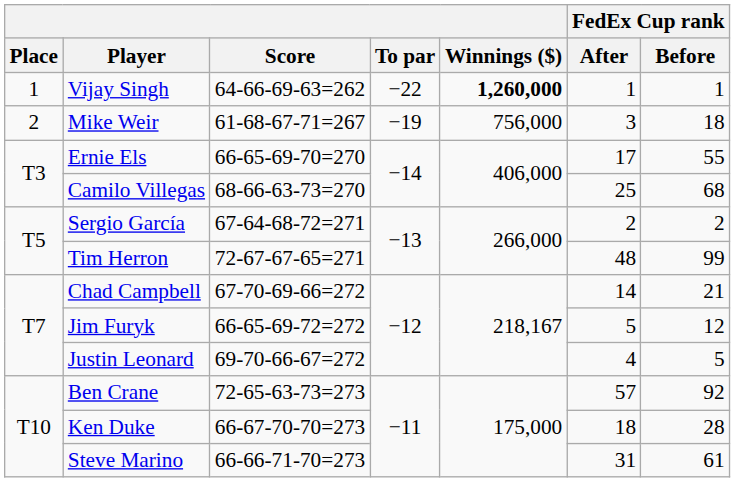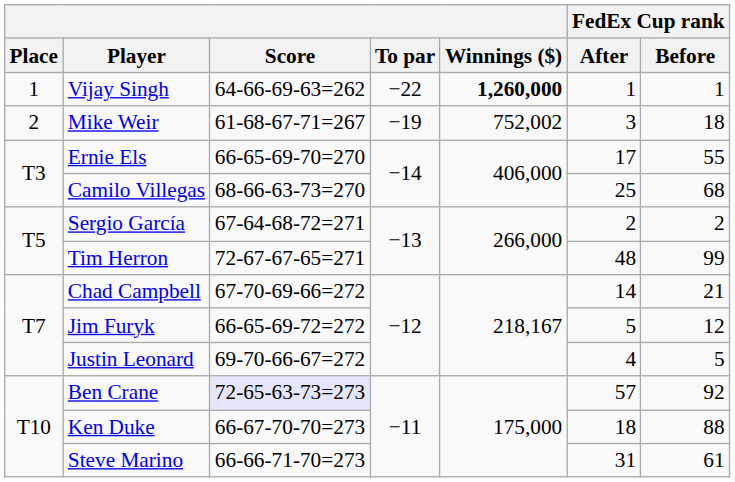 <table class=wikitable>
 <tr>
 <th colspan=5></th>
 <th colspan=2>FedEx Cup rank</th>
 </tr>
 <tr>
 <th>Place</th>
 <th>Player</th>
 <th>Score</th>
 <th>To par</th>
 <th>Winnings ($)</th>
 <th>After</th>
 <th>Before</th>
 </tr>
 <tr>
 <td align=center>1</td>
 <td> <a href='#'>Vijay Singh</a></td>
 <td>64-66-69-63=262</td>
 <td align=center>−22</td>
 <td align=right><strong>1,260,000</strong></td>
 <td align=right>1</td>
 <td align=right>1</td>
 </tr>
 <tr>
 <td align=center>2</td>
 <td> <a href='#'>Mike Weir</a></td>
 <td>61-68-67-71=267</td>
 <td align=center>−19</td>
-<td align=right>756,000</td>
+<td align=right>752,002</td>
 <td align=right>3</td>
 <td align=right>18</td>
 </tr>
 <tr>
 <td align=center rowspan=2>T3</td>
 <td> <a href='#'>Ernie Els</a></td>
 <td>66-65-69-70=270</td>
 <td align=center rowspan=2>−14</td>
 <td align=right rowspan=2>406,000</td>
 <td align=right>17</td>
 <td align=right>55</td>
 </tr>
 <tr>
 <td> <a href='#'>Camilo Villegas</a></td>
 <td>68-66-63-73=270</td>
 <td align=right>25</td>
 <td align=right>68</td>
 </tr>
 <tr>
 <td align=center rowspan=2>T5</td>
 <td> <a href='#'>Sergio García</a></td>
 <td>67-64-68-72=271</td>
 <td align=center rowspan=2>−13</td>
 <td align=right rowspan=2>266,000</td>
 <td align=right>2</td>
 <td align=right>2</td>
 </tr>
 <tr>
 <td> <a href='#'>Tim Herron</a></td>
 <td>72-67-67-65=271</td>
 <td align=right>48</td>
 <td align=right>99</td>
 </tr>
 <tr>
 <td align=center rowspan=3>T7</td>
 <td> <a href='#'>Chad Campbell</a></td>
 <td>67-70-69-66=272</td>
 <td align=center rowspan=3>−12</td>
 <td align=right rowspan=3>218,167</td>
 <td align=right>14</td>
 <td align=right>21</td>
 </tr>
 <tr>
 <td> <a href='#'>Jim Furyk</a></td>
 <td>66-65-69-72=272</td>
 <td align=right>5</td>
 <td align=right>12</td>
 </tr>
 <tr>
 <td> <a href='#'>Justin Leonard</a></td>
 <td>69-70-66-67=272</td>
 <td align=right>4</td>
 <td align=right>5</td>
 </tr>
 <tr>
 <td align=center rowspan=3>T10</td>
 <td> <a href='#'>Ben Crane</a></td>
-<td>72-65-63-73=273</td>
+<td style="background: lavender;">72-65-63-73=273</td>
 <td align=center rowspan=3>−11</td>
 <td align=right rowspan=3>175,000</td>
 <td align=right>57</td>
 <td align=right>92</td>
 </tr>
 <tr>
 <td> <a href='#'>Ken Duke</a></td>
 <td>66-67-70-70=273</td>
 <td align=right>18</td>
-<td align=right>28</td>
+<td align=right>88</td>
 </tr>
 <tr>
 <td> <a href='#'>Steve Marino</a></td>
 <td>66-66-71-70=273</td>
 <td align=right>31</td>
 <td align=right>61</td>
 </tr>
 </table>
